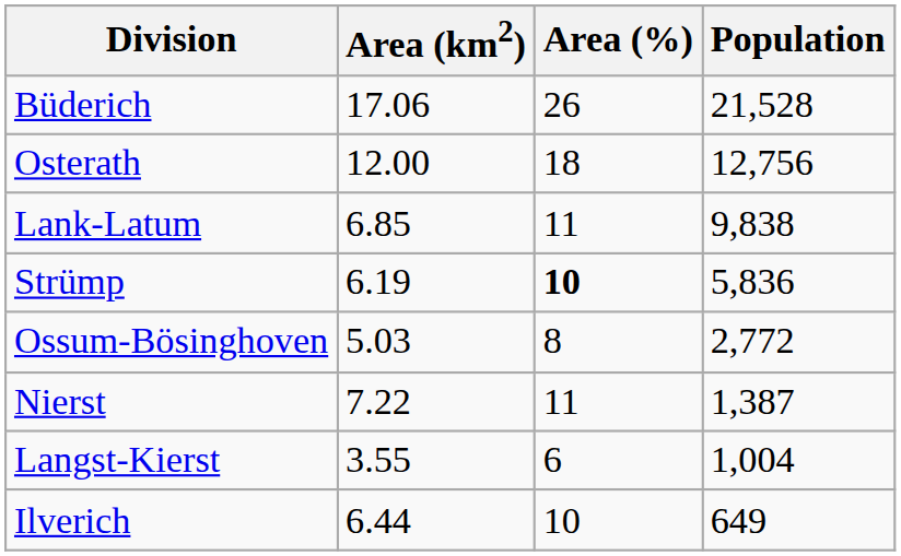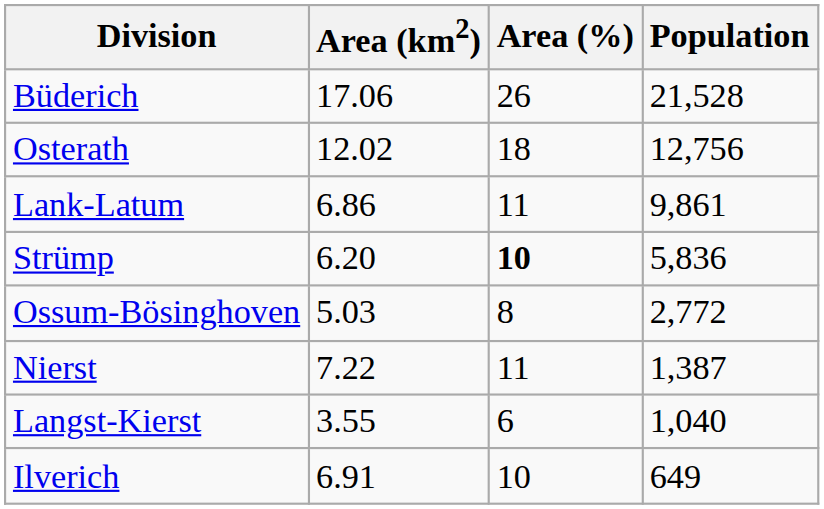 <table class="wikitable">
 <tr>
 <th>Division</th>
 <th>Area (km<sup>2</sup>)</th>
 <th>Area (%)</th>
 <th>Population</th>
 </tr>
 <tr>
 <td><a href='#'>Büderich</a></td>
 <td>17.06</td>
 <td>26</td>
 <td>21,528</td>
 </tr>
 <tr>
 <td><a href='#'>Osterath</a></td>
-<td>12.00</td>
+<td>12.02</td>
 <td>18</td>
 <td>12,756</td>
 </tr>
 <tr>
 <td><a href='#'>Lank-Latum</a></td>
-<td>6.85</td>
+<td>6.86</td>
 <td>11</td>
-<td>9,838</td>
+<td>9,861</td>
 </tr>
 <tr>
 <td><a href='#'>Strümp</a></td>
-<td>6.19</td>
+<td>6.20</td>
 <td><strong>10</strong></td>
 <td>5,836</td>
 </tr>
 <tr>
 <td><a href='#'>Ossum-Bösinghoven</a></td>
 <td>5.03</td>
 <td>8</td>
 <td>2,772</td>
 </tr>
 <tr>
 <td><a href='#'>Nierst</a></td>
 <td>7.22</td>
 <td>11</td>
 <td>1,387</td>
 </tr>
 <tr>
 <td><a href='#'>Langst-Kierst</a></td>
 <td>3.55</td>
 <td>6</td>
-<td>1,004</td>
+<td>1,040</td>
 </tr>
 <tr>
 <td><a href='#'>Ilverich</a></td>
-<td>6.44</td>
+<td>6.91</td>
 <td>10</td>
 <td>649</td>
 </tr>
 </table>
